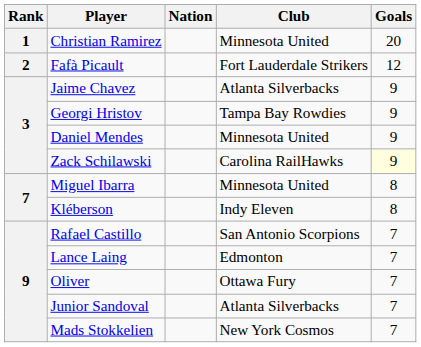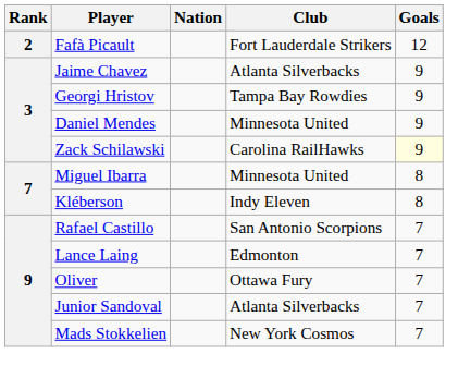 <table class="wikitable">
 <tr>
 <th>Rank</th>
 <th>Player</th>
 <th>Nation</th>
 <th>Club</th>
 <th>Goals</th>
-</tr>
-<tr>
-<th>1</th>
-<td><a href='#'>Christian Ramirez</a></td>
-<td></td>
-<td>Minnesota United</td>
-<td style="text-align:center;">20</td>
 </tr>
 <tr>
 <th>2</th>
 <td><a href='#'>Fafà Picault</a></td>
 <td></td>
 <td>Fort Lauderdale Strikers</td>
 <td style="text-align:center;">12</td>
 </tr>
 <tr>
 <th rowspan="4">3</th>
 <td><a href='#'>Jaime Chavez</a></td>
 <td></td>
 <td>Atlanta Silverbacks</td>
 <td style="text-align:center;">9</td>
 </tr>
 <tr>
 <td><a href='#'>Georgi Hristov</a></td>
 <td></td>
 <td>Tampa Bay Rowdies</td>
 <td style="text-align:center;">9</td>
 </tr>
 <tr>
 <td><a href='#'>Daniel Mendes</a></td>
 <td></td>
 <td>Minnesota United</td>
 <td style="text-align:center;">9</td>
 </tr>
 <tr>
 <td><a href='#'>Zack Schilawski</a></td>
 <td></td>
 <td>Carolina RailHawks</td>
 <td style="background: lightyellow; text-align:center;">9</td>
 </tr>
 <tr>
 <th rowspan="2">7</th>
 <td><a href='#'>Miguel Ibarra</a></td>
 <td></td>
 <td>Minnesota United</td>
 <td style="text-align:center;">8</td>
 </tr>
 <tr>
 <td><a href='#'>Kléberson</a></td>
 <td></td>
 <td>Indy Eleven</td>
 <td style="text-align:center;">8</td>
 </tr>
 <tr>
 <th rowspan="5">9</th>
 <td><a href='#'>Rafael Castillo</a></td>
 <td></td>
 <td>San Antonio Scorpions</td>
 <td style="text-align:center;">7</td>
 </tr>
 <tr>
 <td><a href='#'>Lance Laing</a></td>
 <td></td>
 <td>Edmonton</td>
 <td style="text-align:center;">7</td>
 </tr>
 <tr>
 <td><a href='#'>Oliver</a></td>
 <td></td>
 <td>Ottawa Fury</td>
 <td style="text-align:center;">7</td>
 </tr>
 <tr>
 <td><a href='#'>Junior Sandoval</a></td>
 <td></td>
 <td>Atlanta Silverbacks</td>
 <td style="text-align:center;">7</td>
 </tr>
 <tr>
 <td><a href='#'>Mads Stokkelien</a></td>
 <td></td>
 <td>New York Cosmos</td>
 <td style="text-align:center;">7</td>
 </tr>
 </table>
